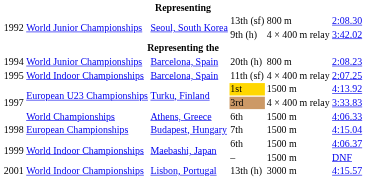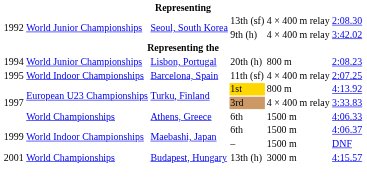 <table>
 <tr>
 <th colspan="6">Representing </th>
 </tr>
 <tr>
 <td rowspan=2>1992</td>
 <td rowspan=2><a href='#'>World Junior Championships</a></td>
 <td rowspan=2><a href='#'>Seoul, South Korea</a></td>
 <td>13th (sf)</td>
-<td>800 m</td>
+<td>4 × 400 m relay</td>
 <td><a href='#'>2:08.30</a></td>
 </tr>
 <tr>
 <td>9th (h)</td>
 <td>4 × 400 m relay</td>
 <td><a href='#'>3:42.02</a></td>
 </tr>
 <tr>
 <th colspan="6">Representing the </th>
 </tr>
 <tr>
 <td>1994</td>
 <td><a href='#'>World Junior Championships</a></td>
-<td><a href='#'>Barcelona, Spain</a></td>
+<td><a href='#'>Lisbon, Portugal</a></td>
 <td>20th (h)</td>
 <td>800 m</td>
 <td><a href='#'>2:08.23</a></td>
 </tr>
 <tr>
 <td>1995</td>
 <td><a href='#'>World Indoor Championships</a></td>
 <td><a href='#'>Barcelona, Spain</a></td>
 <td>11th (sf)</td>
 <td>4 × 400 m relay</td>
 <td><a href='#'>2:07.25</a></td>
 </tr>
 <tr>
 <td rowspan=3>1997</td>
 <td rowspan=2><a href='#'>European U23 Championships</a></td>
 <td rowspan=2><a href='#'>Turku, Finland</a></td>
 <td bgcolor=gold>1st</td>
-<td>1500 m</td>
+<td>800 m</td>
 <td><a href='#'>4:13.92</a></td>
 </tr>
 <tr>
 <td bgcolor=cc9966>3rd</td>
 <td>4 × 400 m relay</td>
 <td><a href='#'>3:33.83</a></td>
 </tr>
 <tr>
 <td><a href='#'>World Championships</a></td>
 <td><a href='#'>Athens, Greece</a></td>
 <td>6th</td>
 <td>1500 m</td>
 <td><a href='#'>4:06.33</a></td>
-</tr>
-<tr>
-<td>1998</td>
-<td><a href='#'>European Championships</a></td>
-<td><a href='#'>Budapest, Hungary</a></td>
-<td>7th</td>
-<td>1500 m</td>
-<td><a href='#'>4:15.04</a></td>
 </tr>
 <tr>
 <td rowspan=2>1999</td>
 <td rowspan=2><a href='#'>World Indoor Championships</a></td>
 <td rowspan=2><a href='#'>Maebashi, Japan</a></td>
 <td>6th</td>
 <td>1500 m</td>
 <td><a href='#'>4:06.37</a></td>
 </tr>
 <tr>
 <td>–</td>
 <td>1500 m</td>
 <td><a href='#'>DNF</a></td>
 </tr>
 <tr>
 <td>2001</td>
-<td><a href='#'>World Indoor Championships</a></td>
-<td><a href='#'>Lisbon, Portugal</a></td>
+<td><a href='#'>World Championships</a></td>
+<td><a href='#'>Budapest, Hungary</a></td>
 <td>13th (h)</td>
 <td>3000 m</td>
 <td><a href='#'>4:15.57</a></td>
 </tr>
 </table>
